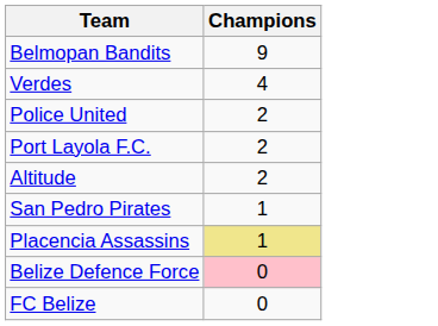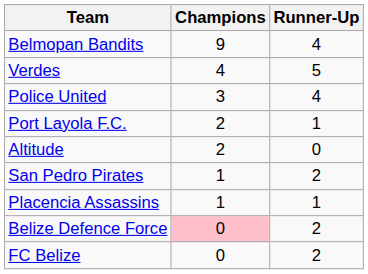 <table class="wikitable">
 <tr>
 <th>Team</th>
 <th>Champions</th>
+<th>Runner-Up</th>
 </tr>
 <tr>
 <td><a href='#'>Belmopan Bandits</a></td>
 <td align=center>9</td>
+<td align=center>4</td>
 </tr>
 <tr>
 <td><a href='#'>Verdes</a></td>
 <td align=center>4</td>
+<td align=center>5</td>
 </tr>
 <tr>
 <td><a href='#'>Police United</a></td>
-<td align=center>2</td>
+<td align=center>3</td>
+<td align=center>4</td>
 </tr>
 <tr>
 <td><a href='#'>Port Layola F.C.</a></td>
 <td align=center>2</td>
+<td align=center>1</td>
 </tr>
 <tr>
 <td><a href='#'>Altitude</a></td>
 <td align=center>2</td>
+<td align=center>0</td>
 </tr>
 <tr>
 <td><a href='#'>San Pedro Pirates</a></td>
 <td align=center>1</td>
+<td align=center>2</td>
 </tr>
 <tr>
 <td><a href='#'>Placencia Assassins</a></td>
-<td align=center style="background: khaki;">1</td>
+<td align=center>1</td>
+<td align=center>1</td>
 </tr>
 <tr>
 <td><a href='#'>Belize Defence Force</a></td>
 <td align=center style="background: pink;">0</td>
+<td align=center>2</td>
 </tr>
 <tr>
 <td><a href='#'>FC Belize</a></td>
 <td align=center>0</td>
+<td align=center>2</td>
 </tr>
 </table>
